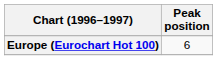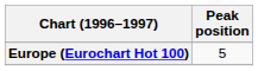 <table class="wikitable sortable plainrowheaders" style="text-align:center">
 <tr>
 <th>Chart (1996–1997)</th>
 <th>Peak<br>position</th>
 </tr>
 <tr>
 </tr>
 <tr>
 <th scope="row">Europe (<a href='#'>Eurochart Hot 100</a>)</th>
-<td>6</td>
+<td>5</td>
 </tr>
 <tr>
 </tr>
 <tr>
 </tr>
 <tr>
 </tr>
 <tr>
 </tr>
 <tr>
 </tr>
 <tr>
 </tr>
 </table>
